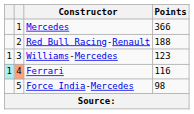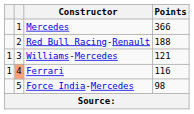 <table class="wikitable" style="font-size: 85%;">
 <tr>
 <th></th>
 <th></th>
 <th>Constructor</th>
 <th>Points</th>
 </tr>
 <tr>
 <td align="left"></td>
 <td align="center">1</td>
 <td> <a href='#'>Mercedes</a></td>
 <td>366</td>
 </tr>
 <tr>
 <td align="left"></td>
 <td align="center">2</td>
 <td> <a href='#'>Red Bull Racing</a>-<a href='#'>Renault</a></td>
 <td>188</td>
 </tr>
 <tr>
 <td align="left"> 1</td>
 <td align="center">3</td>
 <td> <a href='#'>Williams</a>-<a href='#'>Mercedes</a></td>
-<td>123</td>
+<td>121</td>
 </tr>
 <tr>
-<td align="left" style="background: paleturquoise;"> 1</td>
+<td align="left"> 1</td>
 <td align="center" style="background: lightsalmon;">4</td>
 <td> <a href='#'>Ferrari</a></td>
 <td>116</td>
 </tr>
 <tr>
 <td align="left"></td>
 <td align="center">5</td>
 <td> <a href='#'>Force India</a>-<a href='#'>Mercedes</a></td>
 <td>98</td>
 </tr>
 <tr>
 <th colspan=4>Source: </th>
 </tr>
 </table>
